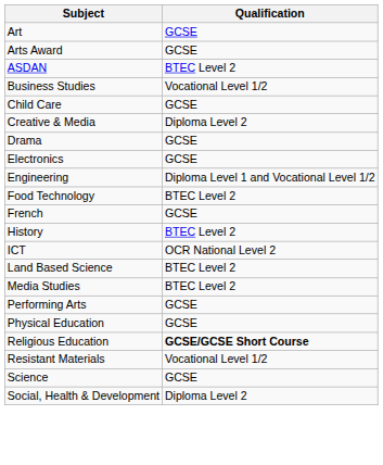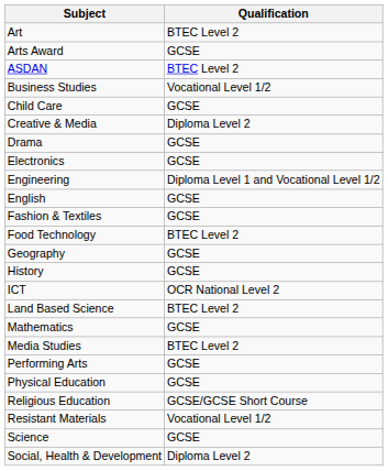 <table class="wikitable sortable">
 <tr>
 <th>Subject</th>
 <th>Qualification</th>
 </tr>
 <tr>
 <td>Art</td>
-<td><a href='#'>GCSE</a></td>
+<td>BTEC Level 2</td>
 </tr>
 <tr>
 <td>Arts Award</td>
 <td>GCSE</td>
 </tr>
 <tr>
 <td><a href='#'>ASDAN</a></td>
 <td><a href='#'>BTEC</a> Level 2</td>
 </tr>
 <tr>
 <td>Business Studies</td>
 <td>Vocational Level 1/2</td>
 </tr>
 <tr>
 <td>Child Care</td>
 <td>GCSE</td>
 </tr>
 <tr>
 <td>Creative & Media</td>
 <td>Diploma Level 2</td>
 </tr>
 <tr>
 <td>Drama</td>
 <td>GCSE</td>
 </tr>
 <tr>
 <td>Electronics</td>
 <td>GCSE</td>
 </tr>
 <tr>
 <td>Engineering</td>
 <td>Diploma Level 1 and Vocational Level 1/2</td>
 </tr>
 <tr>
+<td>English</td>
+<td>GCSE</td>
+</tr>
+<tr>
+<td>Fashion & Textiles</td>
+<td>GCSE</td>
+</tr>
+<tr>
 <td>Food Technology</td>
 <td>BTEC Level 2</td>
 </tr>
 <tr>
-<td>French</td>
+<td>Geography</td>
 <td>GCSE</td>
 </tr>
 <tr>
 <td>History</td>
-<td><a href='#'>BTEC</a> Level 2</td>
+<td>GCSE</td>
 </tr>
 <tr>
 <td>ICT</td>
 <td>OCR National Level 2</td>
 </tr>
 <tr>
 <td>Land Based Science</td>
 <td>BTEC Level 2</td>
+</tr>
+<tr>
+<td>Mathematics</td>
+<td>GCSE</td>
 </tr>
 <tr>
 <td>Media Studies</td>
 <td>BTEC Level 2</td>
 </tr>
 <tr>
 <td>Performing Arts</td>
 <td>GCSE</td>
 </tr>
 <tr>
 <td>Physical Education</td>
 <td>GCSE</td>
 </tr>
 <tr>
 <td>Religious Education</td>
-<td><strong>GCSE/GCSE Short Course</strong></td>
+<td>GCSE/GCSE Short Course</td>
 </tr>
 <tr>
 <td>Resistant Materials</td>
 <td>Vocational Level 1/2</td>
 </tr>
 <tr>
 <td>Science</td>
 <td>GCSE</td>
 </tr>
 <tr>
 <td>Social, Health & Development</td>
 <td>Diploma Level 2</td>
 </tr>
 </table>
